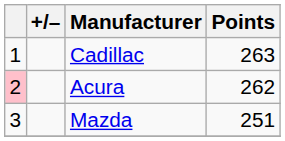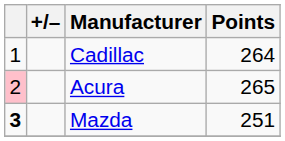 <table class="wikitable" style="font-size: 95%;">
 <tr>
 <th scope="col"></th>
 <th scope="col">+/–</th>
 <th scope="col">Manufacturer</th>
 <th scope="col">Points</th>
 </tr>
 <tr>
 <td align=center>1</td>
 <td align="left"></td>
 <td> <a href='#'>Cadillac</a></td>
-<td align=right>263</td>
+<td align=right>264</td>
 </tr>
 <tr>
 <td align=center style="background: pink;">2</td>
 <td align="left"></td>
 <td> <a href='#'>Acura</a></td>
-<td align=right>262</td>
+<td align=right>265</td>
 </tr>
 <tr>
-<td align=center>3</td>
+<td align=center><strong>3</strong></td>
 <td align="left"></td>
 <td> <a href='#'>Mazda</a></td>
 <td align=right>251</td>
 </tr>
 <tr>
 </tr>
 </table>
